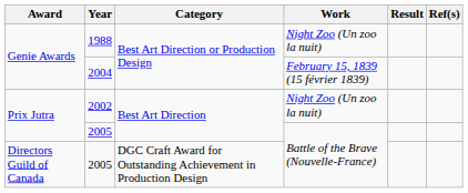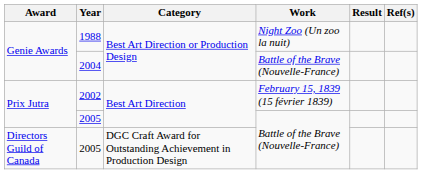 <table class="wikitable plainrowheaders sortable">
 <tr>
 <th>Award</th>
 <th>Year</th>
 <th>Category</th>
 <th>Work</th>
 <th>Result</th>
 <th>Ref(s)</th>
 </tr>
 <tr>
 <td rowspan=2><a href='#'>Genie Awards</a></td>
 <td><a href='#'>1988</a></td>
 <td rowspan=2><a href='#'>Best Art Direction or Production Design</a></td>
 <td><em><a href='#'>Night Zoo</a> (Un zoo la nuit)</em></td>
 <td></td>
 <td></td>
 </tr>
 <tr>
 <td><a href='#'>2004</a></td>
-<td><em><a href='#'>February 15, 1839</a> (15 février 1839)</em></td>
+<td><em><a href='#'>Battle of the Brave</a> (Nouvelle-France)</em></td>
 <td></td>
 <td></td>
 </tr>
 <tr>
 <td rowspan=2><a href='#'>Prix Jutra</a></td>
 <td><a href='#'>2002</a></td>
 <td rowspan=2><a href='#'>Best Art Direction</a></td>
-<td><em><a href='#'>Night Zoo</a> (Un zoo la nuit)</em></td>
+<td><em><a href='#'>February 15, 1839</a> (15 février 1839)</em></td>
 <td></td>
 <td></td>
 </tr>
 <tr>
 <td><a href='#'>2005</a></td>
 <td rowspan=2><em>Battle of the Brave (Nouvelle-France)</em></td>
 <td></td>
 <td></td>
 </tr>
 <tr>
 <td><a href='#'>Directors Guild of Canada</a></td>
 <td>2005</td>
 <td>DGC Craft Award for Outstanding Achievement in Production Design</td>
 <td></td>
 <td></td>
 </tr>
 </table>
